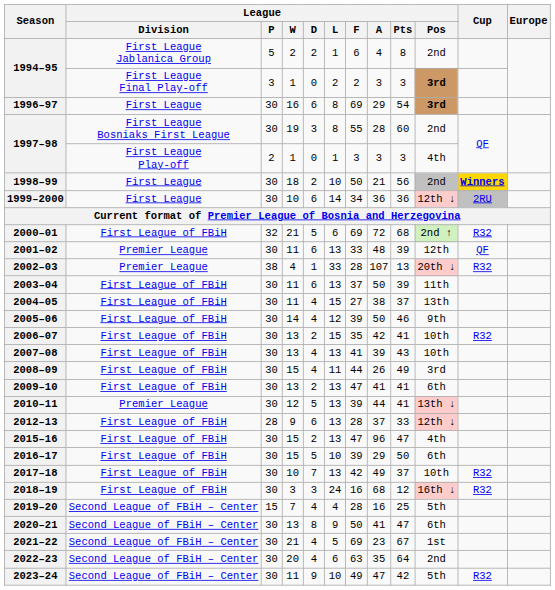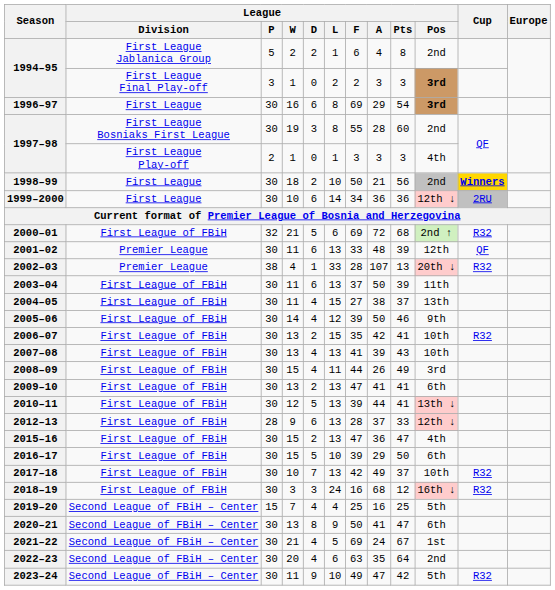 <table class="wikitable" style="text-align: center">
 <tr>
 <th rowspan="2">Season</th>
 <th colspan="9">League</th>
 <th rowspan="2">Cup</th>
 <th rowspan="2">Europe</th>
 </tr>
 <tr>
 <th>Division</th>
 <th width="20">P</th>
 <th width="20">W</th>
 <th width="20">D</th>
 <th width="20">L</th>
 <th width="20">F</th>
 <th width="20">A</th>
 <th width="20">Pts</th>
 <th>Pos</th>
 </tr>
 <tr>
 <th rowspan=2>1994–95</th>
 <td><a href='#'>First League<br>Jablanica Group</a></td>
 <td>5</td>
 <td>2</td>
 <td>2</td>
 <td>1</td>
 <td>6</td>
 <td>4</td>
 <td>8</td>
 <td>2nd</td>
 <td></td>
 <td rowspan=2></td>
 </tr>
 <tr>
 <td><a href='#'>First League<br>Final Play-off</a></td>
 <td>3</td>
 <td>1</td>
 <td>0</td>
 <td>2</td>
 <td>2</td>
 <td>3</td>
 <td>3</td>
 <td bgcolor=#cc9966><strong>3rd</strong></td>
 </tr>
 <tr>
 <th>1996–97</th>
 <td><a href='#'>First League</a></td>
 <td>30</td>
 <td>16</td>
 <td>6</td>
 <td>8</td>
 <td>69</td>
 <td>29</td>
 <td>54</td>
 <td bgcolor=#cc9966><strong>3rd</strong></td>
 <td></td>
 <td></td>
 </tr>
 <tr>
 <th rowspan=2>1997–98</th>
 <td><a href='#'>First League<br>Bosniaks First League</a></td>
 <td>30</td>
 <td>19</td>
 <td>3</td>
 <td>8</td>
 <td>55</td>
 <td>28</td>
 <td>60</td>
 <td>2nd</td>
 <td rowspan=2><a href='#'>QF</a></td>
 <td rowspan=2></td>
 </tr>
 <tr>
 <td><a href='#'>First League<br>Play-off</a></td>
 <td>2</td>
 <td>1</td>
 <td>0</td>
 <td>1</td>
 <td>3</td>
 <td>3</td>
 <td>3</td>
 <td>4th</td>
 </tr>
 <tr>
 <th>1998–99</th>
 <td><a href='#'>First League</a></td>
 <td>30</td>
 <td>18</td>
 <td>2</td>
 <td>10</td>
 <td>50</td>
 <td>21</td>
 <td>56</td>
 <td bgcolor=silver>2nd</td>
 <td bgcolor=gold><strong><a href='#'>Winners</a></strong></td>
 <td></td>
 </tr>
 <tr>
 <th>1999–2000</th>
 <td><a href='#'>First League</a></td>
 <td>30</td>
 <td>10</td>
 <td>6</td>
 <td>14</td>
 <td>34</td>
 <td>36</td>
 <td>36</td>
 <td bgcolor=#FFCCCC>12th ↓</td>
 <td bgcolor=silver><a href='#'>2RU</a></td>
 <td></td>
 </tr>
 <tr>
 <th colspan="15">Current format of <a href='#'>Premier League of Bosnia and Herzegovina</a></th>
 </tr>
 <tr>
 <th>2000–01</th>
 <td><a href='#'>First League of FBiH</a></td>
 <td>32</td>
 <td>21</td>
 <td>5</td>
 <td>6</td>
 <td>69</td>
 <td>72</td>
 <td>68</td>
 <td bgcolor=#D0F0C0>2nd ↑</td>
 <td><a href='#'>R32</a></td>
 <td></td>
 </tr>
 <tr>
 <th>2001–02</th>
 <td><a href='#'>Premier League</a></td>
 <td>30</td>
 <td>11</td>
 <td>6</td>
 <td>13</td>
 <td>33</td>
 <td>48</td>
 <td>39</td>
 <td>12th</td>
 <td><a href='#'>QF</a></td>
 <td></td>
 </tr>
 <tr>
 <th>2002–03</th>
 <td><a href='#'>Premier League</a></td>
 <td>38</td>
 <td>4</td>
 <td>1</td>
 <td>33</td>
 <td>28</td>
 <td>107</td>
 <td>13</td>
 <td bgcolor=#FFCCCC>20th ↓</td>
 <td><a href='#'>R32</a></td>
 <td></td>
 </tr>
 <tr>
 <th>2003–04</th>
 <td><a href='#'>First League of FBiH</a></td>
 <td>30</td>
 <td>11</td>
 <td>6</td>
 <td>13</td>
 <td>37</td>
 <td>50</td>
 <td>39</td>
 <td>11th</td>
 <td></td>
 <td></td>
 </tr>
 <tr>
 <th>2004–05</th>
 <td><a href='#'>First League of FBiH</a></td>
 <td>30</td>
 <td>11</td>
 <td>4</td>
 <td>15</td>
 <td>27</td>
 <td>38</td>
 <td>37</td>
 <td>13th</td>
 <td></td>
 <td></td>
 </tr>
 <tr>
 <th>2005–06</th>
 <td><a href='#'>First League of FBiH</a></td>
 <td>30</td>
 <td>14</td>
 <td>4</td>
 <td>12</td>
 <td>39</td>
 <td>50</td>
 <td>46</td>
 <td>9th</td>
 <td></td>
 <td></td>
 </tr>
 <tr>
 <th>2006–07</th>
 <td><a href='#'>First League of FBiH</a></td>
 <td>30</td>
 <td>13</td>
 <td>2</td>
 <td>15</td>
 <td>35</td>
 <td>42</td>
 <td>41</td>
 <td>10th</td>
 <td><a href='#'>R32</a></td>
 <td></td>
 </tr>
 <tr>
 <th>2007–08</th>
 <td><a href='#'>First League of FBiH</a></td>
 <td>30</td>
 <td>13</td>
 <td>4</td>
 <td>13</td>
 <td>41</td>
 <td>39</td>
 <td>43</td>
 <td>10th</td>
 <td></td>
 <td></td>
 </tr>
 <tr>
 <th>2008–09</th>
 <td><a href='#'>First League of FBiH</a></td>
 <td>30</td>
 <td>15</td>
 <td>4</td>
 <td>11</td>
 <td>44</td>
 <td>26</td>
 <td>49</td>
 <td>3rd</td>
 <td></td>
 <td></td>
 </tr>
 <tr>
 <th>2009–10</th>
 <td><a href='#'>First League of FBiH</a></td>
 <td>30</td>
 <td>13</td>
 <td>2</td>
 <td>13</td>
 <td>47</td>
 <td>41</td>
 <td>41</td>
 <td>6th</td>
 <td></td>
 <td></td>
 </tr>
 <tr>
 <th>2010–11</th>
-<td><a href='#'>Premier League</a></td>
+<td><a href='#'>First League of FBiH</a></td>
 <td>30</td>
 <td>12</td>
 <td>5</td>
 <td>13</td>
 <td>39</td>
 <td>44</td>
 <td>41</td>
 <td bgcolor=#FFCCCC>13th ↓</td>
 <td></td>
 <td></td>
 </tr>
 <tr>
 <th>2012–13</th>
 <td><a href='#'>First League of FBiH</a></td>
 <td>28</td>
 <td>9</td>
 <td>6</td>
 <td>13</td>
 <td>28</td>
 <td>37</td>
 <td>33</td>
 <td bgcolor=#FFCCCC>12th ↓</td>
 <td></td>
 <td></td>
 </tr>
 <tr>
 <th>2015–16</th>
 <td><a href='#'>First League of FBiH</a></td>
 <td>30</td>
 <td>15</td>
 <td>2</td>
 <td>13</td>
 <td>47</td>
-<td>96</td>
+<td>36</td>
 <td>47</td>
 <td>4th</td>
 <td></td>
 <td></td>
 </tr>
 <tr>
 <th>2016–17</th>
 <td><a href='#'>First League of FBiH</a></td>
 <td>30</td>
 <td>15</td>
 <td>5</td>
 <td>10</td>
 <td>39</td>
 <td>29</td>
 <td>50</td>
 <td>6th</td>
 <td></td>
 <td></td>
 </tr>
 <tr>
 <th>2017–18</th>
 <td><a href='#'>First League of FBiH</a></td>
 <td>30</td>
 <td>10</td>
 <td>7</td>
 <td>13</td>
 <td>42</td>
 <td>49</td>
 <td>37</td>
 <td>10th</td>
 <td><a href='#'>R32</a></td>
 <td></td>
 </tr>
 <tr>
 <th>2018–19</th>
 <td><a href='#'>First League of FBiH</a></td>
 <td>30</td>
 <td>3</td>
 <td>3</td>
 <td>24</td>
 <td>16</td>
 <td>68</td>
 <td>12</td>
 <td bgcolor=#FFCCCC>16th ↓</td>
 <td><a href='#'>R32</a></td>
 <td></td>
 </tr>
 <tr>
 <th>2019–20</th>
 <td><a href='#'>Second League of FBiH – Center</a></td>
 <td>15</td>
 <td>7</td>
 <td>4</td>
 <td>4</td>
-<td>28</td>
+<td>25</td>
 <td>16</td>
 <td>25</td>
 <td>5th</td>
 <td></td>
 <td></td>
 </tr>
 <tr>
 <th>2020–21</th>
 <td><a href='#'>Second League of FBiH – Center</a></td>
 <td>30</td>
 <td>13</td>
 <td>8</td>
 <td>9</td>
 <td>50</td>
 <td>41</td>
 <td>47</td>
 <td>6th</td>
 <td></td>
 <td></td>
 </tr>
 <tr>
 <th>2021–22</th>
 <td><a href='#'>Second League of FBiH – Center</a></td>
 <td>30</td>
 <td>21</td>
 <td>4</td>
 <td>5</td>
 <td>69</td>
-<td>23</td>
+<td>24</td>
 <td>67</td>
 <td>1st</td>
 <td></td>
 <td></td>
 </tr>
 <tr>
 <th>2022–23</th>
 <td><a href='#'>Second League of FBiH – Center</a></td>
 <td>30</td>
 <td>20</td>
 <td>4</td>
 <td>6</td>
 <td>63</td>
 <td>35</td>
 <td>64</td>
 <td>2nd</td>
 <td></td>
 <td></td>
 </tr>
 <tr>
 <th>2023–24</th>
 <td><a href='#'>Second League of FBiH – Center</a></td>
 <td>30</td>
 <td>11</td>
 <td>9</td>
 <td>10</td>
 <td>49</td>
 <td>47</td>
 <td>42</td>
 <td>5th</td>
 <td><a href='#'>R32</a></td>
 <td></td>
 </tr>
 </table>
